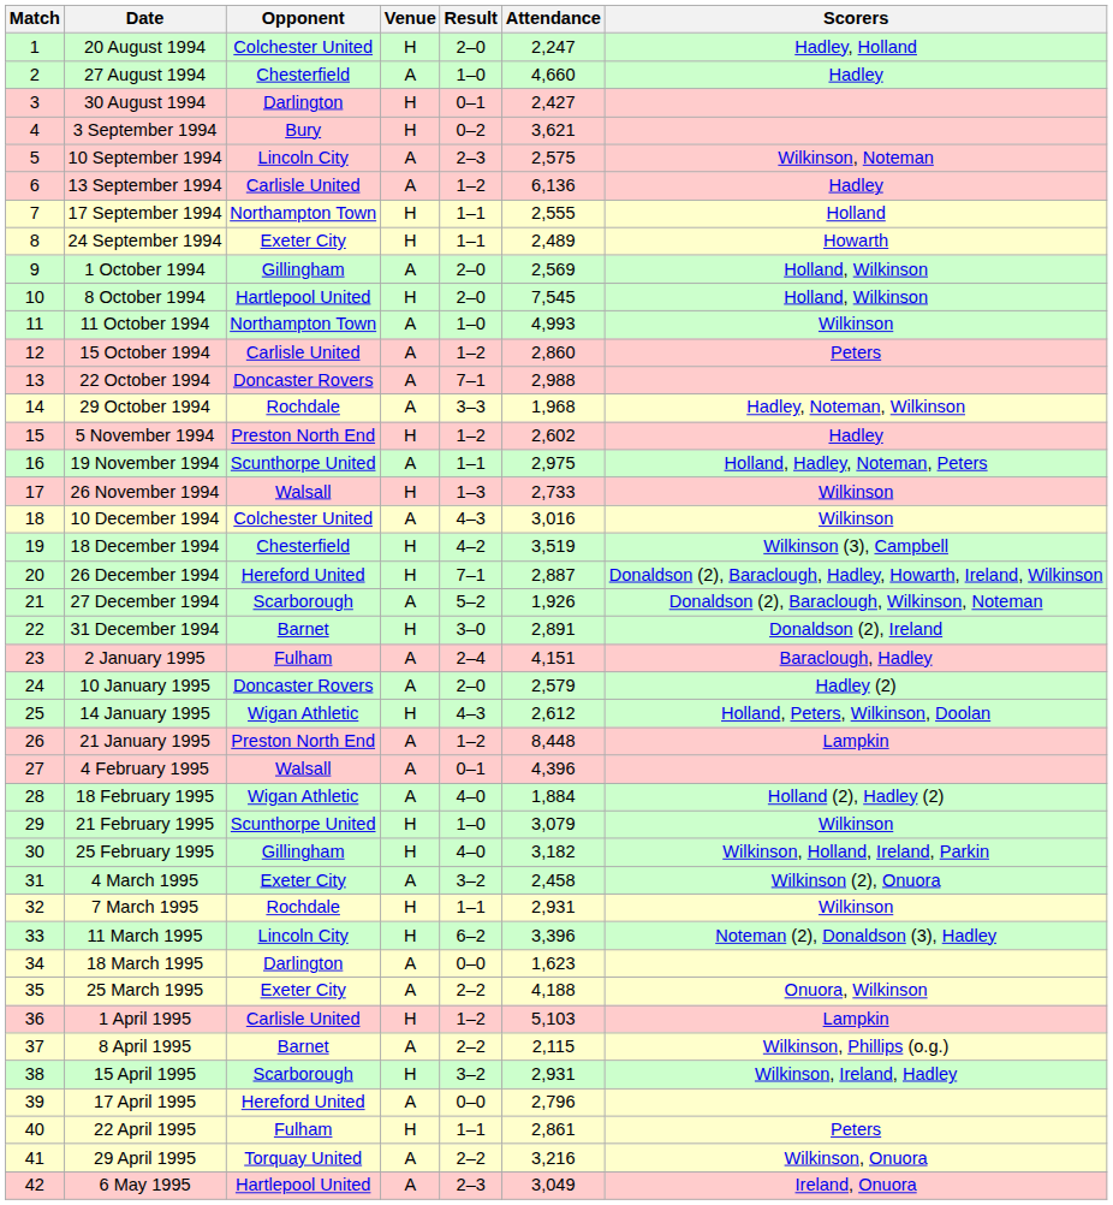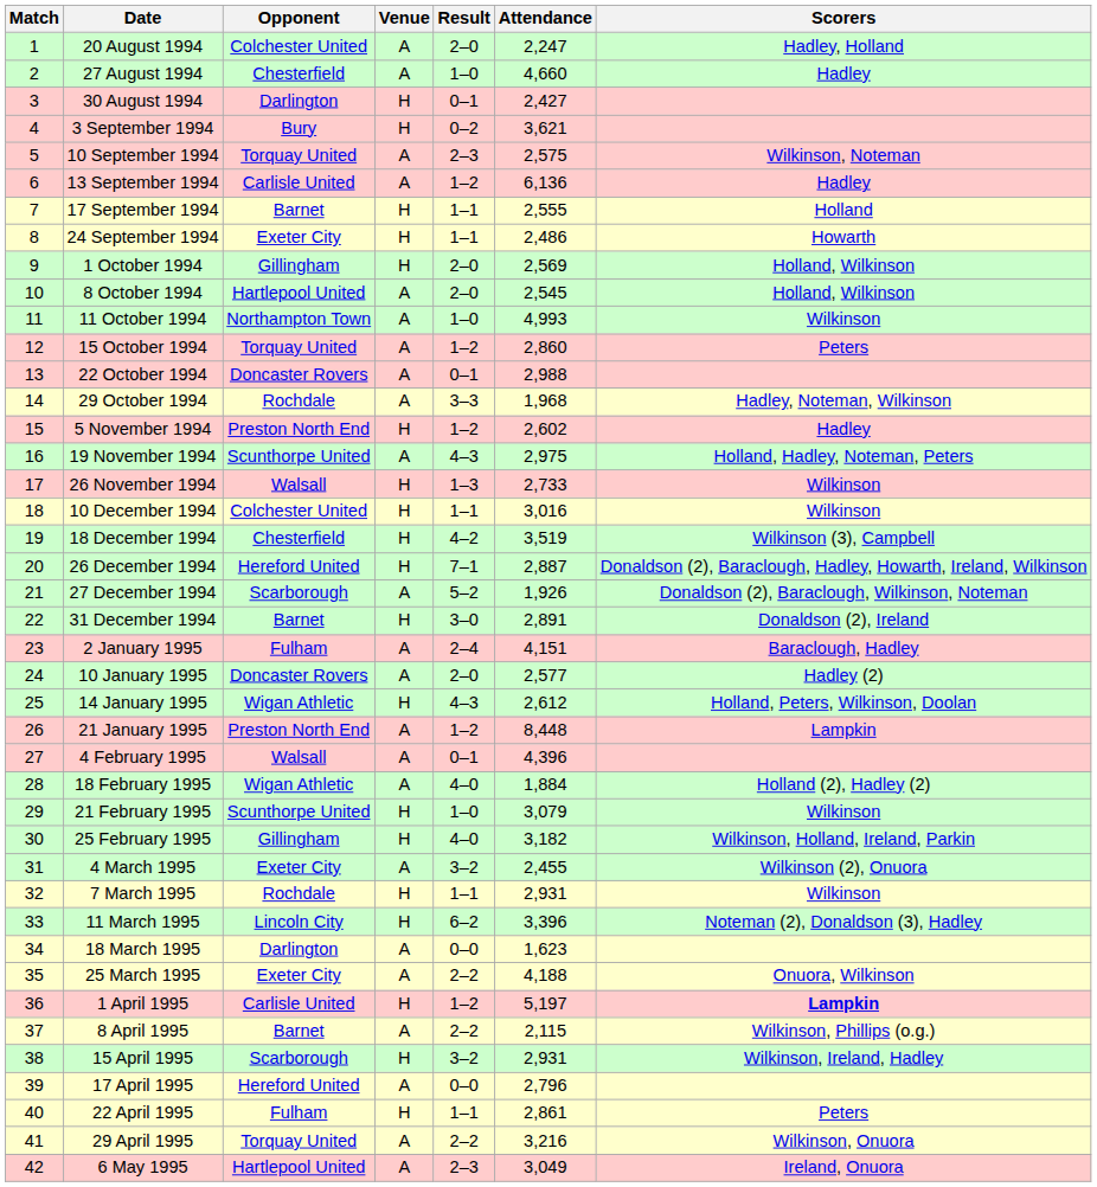 <table class="wikitable" style="font-size:100%; text-align:center">
 <tr>
 <th>Match</th>
 <th>Date</th>
 <th>Opponent</th>
 <th>Venue</th>
 <th>Result</th>
 <th>Attendance</th>
 <th>Scorers</th>
 </tr>
 <tr style="background: #CCFFCC;">
 <td>1</td>
 <td>20 August 1994</td>
 <td><a href='#'>Colchester United</a></td>
-<td>H</td>
+<td>A</td>
 <td>2–0</td>
 <td>2,247</td>
 <td><a href='#'>Hadley</a>, <a href='#'>Holland</a></td>
 </tr>
 <tr style="background: #CCFFCC;">
 <td>2</td>
 <td>27 August 1994</td>
 <td><a href='#'>Chesterfield</a></td>
 <td>A</td>
 <td>1–0</td>
 <td>4,660</td>
 <td><a href='#'>Hadley</a></td>
 </tr>
 <tr style="background: #FFCCCC;">
 <td>3</td>
 <td>30 August 1994</td>
 <td><a href='#'>Darlington</a></td>
 <td>H</td>
 <td>0–1</td>
 <td>2,427</td>
 <td></td>
 </tr>
 <tr style="background: #FFCCCC;">
 <td>4</td>
 <td>3 September 1994</td>
 <td><a href='#'>Bury</a></td>
 <td>H</td>
 <td>0–2</td>
 <td>3,621</td>
 <td></td>
 </tr>
 <tr style="background: #FFCCCC;">
 <td>5</td>
 <td>10 September 1994</td>
-<td><a href='#'>Lincoln City</a></td>
+<td><a href='#'>Torquay United</a></td>
 <td>A</td>
 <td>2–3</td>
 <td>2,575</td>
 <td><a href='#'>Wilkinson</a>, <a href='#'>Noteman</a></td>
 </tr>
 <tr style="background: #FFCCCC;">
 <td>6</td>
 <td>13 September 1994</td>
 <td><a href='#'>Carlisle United</a></td>
 <td>A</td>
 <td>1–2</td>
 <td>6,136</td>
 <td><a href='#'>Hadley</a></td>
 </tr>
 <tr style="background: #FFFFCC;">
 <td>7</td>
 <td>17 September 1994</td>
-<td><a href='#'>Northampton Town</a></td>
+<td><a href='#'>Barnet</a></td>
 <td>H</td>
 <td>1–1</td>
 <td>2,555</td>
 <td><a href='#'>Holland</a></td>
 </tr>
 <tr style="background: #FFFFCC;">
 <td>8</td>
 <td>24 September 1994</td>
 <td><a href='#'>Exeter City</a></td>
 <td>H</td>
 <td>1–1</td>
-<td>2,489</td>
+<td>2,486</td>
 <td><a href='#'>Howarth</a></td>
 </tr>
 <tr style="background: #CCFFCC;">
 <td>9</td>
 <td>1 October 1994</td>
 <td><a href='#'>Gillingham</a></td>
-<td>A</td>
+<td>H</td>
 <td>2–0</td>
 <td>2,569</td>
 <td><a href='#'>Holland</a>, <a href='#'>Wilkinson</a></td>
 </tr>
 <tr style="background: #CCFFCC;">
 <td>10</td>
 <td>8 October 1994</td>
 <td><a href='#'>Hartlepool United</a></td>
-<td>H</td>
+<td>A</td>
 <td>2–0</td>
-<td>7,545</td>
+<td>2,545</td>
 <td><a href='#'>Holland</a>, <a href='#'>Wilkinson</a></td>
 </tr>
 <tr style="background: #CCFFCC;">
 <td>11</td>
 <td>11 October 1994</td>
 <td><a href='#'>Northampton Town</a></td>
 <td>A</td>
 <td>1–0</td>
 <td>4,993</td>
 <td><a href='#'>Wilkinson</a></td>
 </tr>
 <tr style="background: #FFCCCC;">
 <td>12</td>
 <td>15 October 1994</td>
-<td><a href='#'>Carlisle United</a></td>
+<td><a href='#'>Torquay United</a></td>
 <td>A</td>
 <td>1–2</td>
 <td>2,860</td>
 <td><a href='#'>Peters</a></td>
 </tr>
 <tr style="background: #FFCCCC;">
 <td>13</td>
 <td>22 October 1994</td>
 <td><a href='#'>Doncaster Rovers</a></td>
 <td>A</td>
-<td>7–1</td>
+<td>0–1</td>
 <td>2,988</td>
 <td></td>
 </tr>
 <tr style="background: #FFFFCC;">
 <td>14</td>
 <td>29 October 1994</td>
 <td><a href='#'>Rochdale</a></td>
 <td>A</td>
 <td>3–3</td>
 <td>1,968</td>
 <td><a href='#'>Hadley</a>, <a href='#'>Noteman</a>, <a href='#'>Wilkinson</a></td>
 </tr>
 <tr style="background: #FFCCCC;">
 <td>15</td>
 <td>5 November 1994</td>
 <td><a href='#'>Preston North End</a></td>
 <td>H</td>
 <td>1–2</td>
 <td>2,602</td>
 <td><a href='#'>Hadley</a></td>
 </tr>
 <tr style="background: #CCFFCC;">
 <td>16</td>
 <td>19 November 1994</td>
 <td><a href='#'>Scunthorpe United</a></td>
 <td>A</td>
-<td>1–1</td>
+<td>4–3</td>
 <td>2,975</td>
 <td><a href='#'>Holland</a>, <a href='#'>Hadley</a>, <a href='#'>Noteman</a>, <a href='#'>Peters</a></td>
 </tr>
 <tr style="background: #FFCCCC;">
 <td>17</td>
 <td>26 November 1994</td>
 <td><a href='#'>Walsall</a></td>
 <td>H</td>
 <td>1–3</td>
 <td>2,733</td>
 <td><a href='#'>Wilkinson</a></td>
 </tr>
 <tr style="background: #FFFFCC;">
 <td>18</td>
 <td>10 December 1994</td>
 <td><a href='#'>Colchester United</a></td>
-<td>A</td>
-<td>4–3</td>
+<td>H</td>
+<td>1–1</td>
 <td>3,016</td>
 <td><a href='#'>Wilkinson</a></td>
 </tr>
 <tr style="background: #CCFFCC;">
 <td>19</td>
 <td>18 December 1994</td>
 <td><a href='#'>Chesterfield</a></td>
 <td>H</td>
 <td>4–2</td>
 <td>3,519</td>
 <td><a href='#'>Wilkinson</a> (3), <a href='#'>Campbell</a></td>
 </tr>
 <tr style="background: #CCFFCC;">
 <td>20</td>
 <td>26 December 1994</td>
 <td><a href='#'>Hereford United</a></td>
 <td>H</td>
 <td>7–1</td>
 <td>2,887</td>
 <td><a href='#'>Donaldson</a> (2), <a href='#'>Baraclough</a>, <a href='#'>Hadley</a>, <a href='#'>Howarth</a>, <a href='#'>Ireland</a>, <a href='#'>Wilkinson</a></td>
 </tr>
 <tr style="background: #CCFFCC;">
 <td>21</td>
 <td>27 December 1994</td>
 <td><a href='#'>Scarborough</a></td>
 <td>A</td>
 <td>5–2</td>
 <td>1,926</td>
 <td><a href='#'>Donaldson</a> (2), <a href='#'>Baraclough</a>, <a href='#'>Wilkinson</a>, <a href='#'>Noteman</a></td>
 </tr>
 <tr style="background: #CCFFCC;">
 <td>22</td>
 <td>31 December 1994</td>
 <td><a href='#'>Barnet</a></td>
 <td>H</td>
 <td>3–0</td>
 <td>2,891</td>
 <td><a href='#'>Donaldson</a> (2), <a href='#'>Ireland</a></td>
 </tr>
 <tr style="background: #FFCCCC;">
 <td>23</td>
 <td>2 January 1995</td>
 <td><a href='#'>Fulham</a></td>
 <td>A</td>
 <td>2–4</td>
 <td>4,151</td>
 <td><a href='#'>Baraclough</a>, <a href='#'>Hadley</a></td>
 </tr>
 <tr style="background: #CCFFCC;">
 <td>24</td>
 <td>10 January 1995</td>
 <td><a href='#'>Doncaster Rovers</a></td>
 <td>A</td>
 <td>2–0</td>
-<td>2,579</td>
+<td>2,577</td>
 <td><a href='#'>Hadley</a> (2)</td>
 </tr>
 <tr style="background: #CCFFCC;">
 <td>25</td>
 <td>14 January 1995</td>
 <td><a href='#'>Wigan Athletic</a></td>
 <td>H</td>
 <td>4–3</td>
 <td>2,612</td>
 <td><a href='#'>Holland</a>, <a href='#'>Peters</a>, <a href='#'>Wilkinson</a>, <a href='#'>Doolan</a></td>
 </tr>
 <tr style="background: #FFCCCC;">
 <td>26</td>
 <td>21 January 1995</td>
 <td><a href='#'>Preston North End</a></td>
 <td>A</td>
 <td>1–2</td>
 <td>8,448</td>
 <td><a href='#'>Lampkin</a></td>
 </tr>
 <tr style="background: #FFCCCC;">
 <td>27</td>
 <td>4 February 1995</td>
 <td><a href='#'>Walsall</a></td>
 <td>A</td>
 <td>0–1</td>
 <td>4,396</td>
 <td></td>
 </tr>
 <tr style="background: #CCFFCC;">
 <td>28</td>
 <td>18 February 1995</td>
 <td><a href='#'>Wigan Athletic</a></td>
 <td>A</td>
 <td>4–0</td>
 <td>1,884</td>
 <td><a href='#'>Holland</a> (2), <a href='#'>Hadley</a> (2)</td>
 </tr>
 <tr style="background: #CCFFCC;">
 <td>29</td>
 <td>21 February 1995</td>
 <td><a href='#'>Scunthorpe United</a></td>
 <td>H</td>
 <td>1–0</td>
 <td>3,079</td>
 <td><a href='#'>Wilkinson</a></td>
 </tr>
 <tr style="background: #CCFFCC;">
 <td>30</td>
 <td>25 February 1995</td>
 <td><a href='#'>Gillingham</a></td>
 <td>H</td>
 <td>4–0</td>
 <td>3,182</td>
 <td><a href='#'>Wilkinson</a>, <a href='#'>Holland</a>, <a href='#'>Ireland</a>, <a href='#'>Parkin</a></td>
 </tr>
 <tr style="background: #CCFFCC;">
 <td>31</td>
 <td>4 March 1995</td>
 <td><a href='#'>Exeter City</a></td>
 <td>A</td>
 <td>3–2</td>
-<td>2,458</td>
+<td>2,455</td>
 <td><a href='#'>Wilkinson</a> (2), <a href='#'>Onuora</a></td>
 </tr>
 <tr style="background: #FFFFCC;">
 <td>32</td>
 <td>7 March 1995</td>
 <td><a href='#'>Rochdale</a></td>
 <td>H</td>
 <td>1–1</td>
 <td>2,931</td>
 <td><a href='#'>Wilkinson</a></td>
 </tr>
 <tr style="background: #CCFFCC;">
 <td>33</td>
 <td>11 March 1995</td>
 <td><a href='#'>Lincoln City</a></td>
 <td>H</td>
 <td>6–2</td>
 <td>3,396</td>
 <td><a href='#'>Noteman</a> (2), <a href='#'>Donaldson</a> (3), <a href='#'>Hadley</a></td>
 </tr>
 <tr style="background: #FFFFCC;">
 <td>34</td>
 <td>18 March 1995</td>
 <td><a href='#'>Darlington</a></td>
 <td>A</td>
 <td>0–0</td>
 <td>1,623</td>
 <td></td>
 </tr>
 <tr style="background: #FFFFCC;">
 <td>35</td>
 <td>25 March 1995</td>
 <td><a href='#'>Exeter City</a></td>
 <td>A</td>
 <td>2–2</td>
 <td>4,188</td>
 <td><a href='#'>Onuora</a>, <a href='#'>Wilkinson</a></td>
 </tr>
 <tr style="background: #FFCCCC;">
 <td>36</td>
 <td>1 April 1995</td>
 <td><a href='#'>Carlisle United</a></td>
 <td>H</td>
 <td>1–2</td>
-<td>5,103</td>
-<td><a href='#'>Lampkin</a></td>
+<td>5,197</td>
+<td><strong><a href='#'>Lampkin</a></strong></td>
 </tr>
 <tr style="background: #FFFFCC;">
 <td>37</td>
 <td>8 April 1995</td>
 <td><a href='#'>Barnet</a></td>
 <td>A</td>
 <td>2–2</td>
 <td>2,115</td>
 <td><a href='#'>Wilkinson</a>, <a href='#'>Phillips</a> (o.g.)</td>
 </tr>
 <tr style="background: #CCFFCC;">
 <td>38</td>
 <td>15 April 1995</td>
 <td><a href='#'>Scarborough</a></td>
 <td>H</td>
 <td>3–2</td>
 <td>2,931</td>
 <td><a href='#'>Wilkinson</a>, <a href='#'>Ireland</a>, <a href='#'>Hadley</a></td>
 </tr>
 <tr style="background: #FFFFCC;">
 <td>39</td>
 <td>17 April 1995</td>
 <td><a href='#'>Hereford United</a></td>
 <td>A</td>
 <td>0–0</td>
 <td>2,796</td>
 <td></td>
 </tr>
 <tr style="background: #FFFFCC;">
 <td>40</td>
 <td>22 April 1995</td>
 <td><a href='#'>Fulham</a></td>
 <td>H</td>
 <td>1–1</td>
 <td>2,861</td>
 <td><a href='#'>Peters</a></td>
 </tr>
 <tr style="background: #FFFFCC;">
 <td>41</td>
 <td>29 April 1995</td>
 <td><a href='#'>Torquay United</a></td>
 <td>A</td>
 <td>2–2</td>
 <td>3,216</td>
 <td><a href='#'>Wilkinson</a>, <a href='#'>Onuora</a></td>
 </tr>
 <tr style="background: #FFCCCC;">
 <td>42</td>
 <td>6 May 1995</td>
 <td><a href='#'>Hartlepool United</a></td>
 <td>A</td>
 <td>2–3</td>
 <td>3,049</td>
 <td><a href='#'>Ireland</a>, <a href='#'>Onuora</a></td>
 </tr>
 </table>
